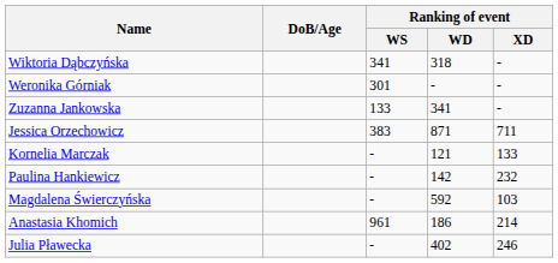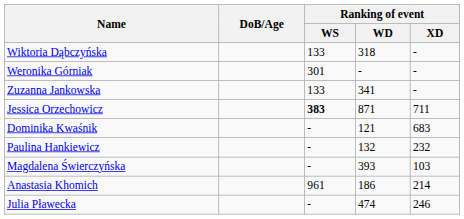 <table class="wikitable" style="width:600px; font-size:95%;">
 <tr>
 <th rowspan="2" align="left">Name</th>
 <th rowspan="2" align="left">DoB/Age</th>
 <th colspan="3" align="center">Ranking of event</th>
 </tr>
 <tr>
 <th align="center">WS</th>
 <th>WD</th>
 <th align="center">XD</th>
 </tr>
 <tr>
 <td><a href='#'>Wiktoria Dąbczyńska</a></td>
 <td></td>
-<td>341</td>
+<td>133</td>
 <td>318</td>
 <td>-</td>
 </tr>
 <tr>
 <td><a href='#'>Weronika Górniak</a></td>
 <td></td>
 <td>301</td>
 <td>-</td>
 <td>-</td>
 </tr>
 <tr>
 <td><a href='#'>Zuzanna Jankowska</a></td>
 <td></td>
 <td>133</td>
 <td>341</td>
 <td>-</td>
 </tr>
 <tr>
 <td><a href='#'>Jessica Orzechowicz</a></td>
 <td></td>
-<td>383</td>
+<td><strong>383</strong></td>
 <td>871</td>
 <td>711</td>
 </tr>
 <tr>
-<td><a href='#'>Kornelia Marczak</a></td>
+<td><a href='#'>Dominika Kwaśnik</a></td>
 <td></td>
 <td>-</td>
 <td>121</td>
-<td>133</td>
+<td>683</td>
 </tr>
 <tr>
 <td><a href='#'>Paulina Hankiewicz</a></td>
 <td></td>
 <td>-</td>
-<td>142</td>
+<td>132</td>
 <td>232</td>
 </tr>
 <tr>
 <td><a href='#'>Magdalena Świerczyńska</a></td>
 <td></td>
 <td>-</td>
-<td>592</td>
+<td>393</td>
 <td>103</td>
 </tr>
 <tr>
 <td><a href='#'>Anastasia Khomich</a></td>
 <td></td>
 <td>961</td>
 <td>186</td>
 <td>214</td>
 </tr>
 <tr>
 <td><a href='#'>Julia Pławecka</a></td>
 <td></td>
 <td>-</td>
-<td>402</td>
+<td>474</td>
 <td>246</td>
 </tr>
 </table>
